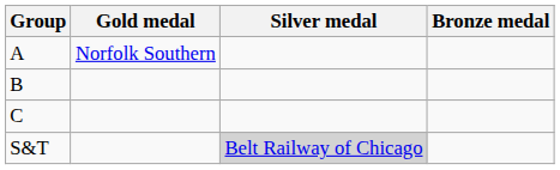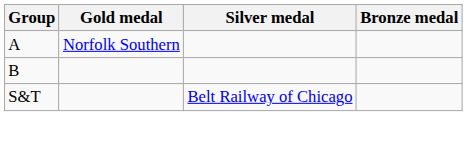 <table class="wikitable">
 <tr>
 <th>Group</th>
 <th>Gold medal</th>
 <th>Silver medal</th>
 <th>Bronze medal</th>
 </tr>
 <tr>
 <td>A</td>
 <td><a href='#'>Norfolk Southern</a></td>
 <td> </td>
 <td> </td>
 </tr>
 <tr>
 <td>B</td>
 <td> </td>
 <td> </td>
 <td> </td>
 </tr>
 <tr>
-<td>C</td>
-<td> </td>
-<td> </td>
-<td> </td>
-</tr>
-<tr>
 <td>S&T</td>
 <td> </td>
-<td style="background: lightgrey;"><a href='#'>Belt Railway of Chicago</a></td>
+<td><a href='#'>Belt Railway of Chicago</a></td>
 <td> </td>
 </tr>
 </table>
